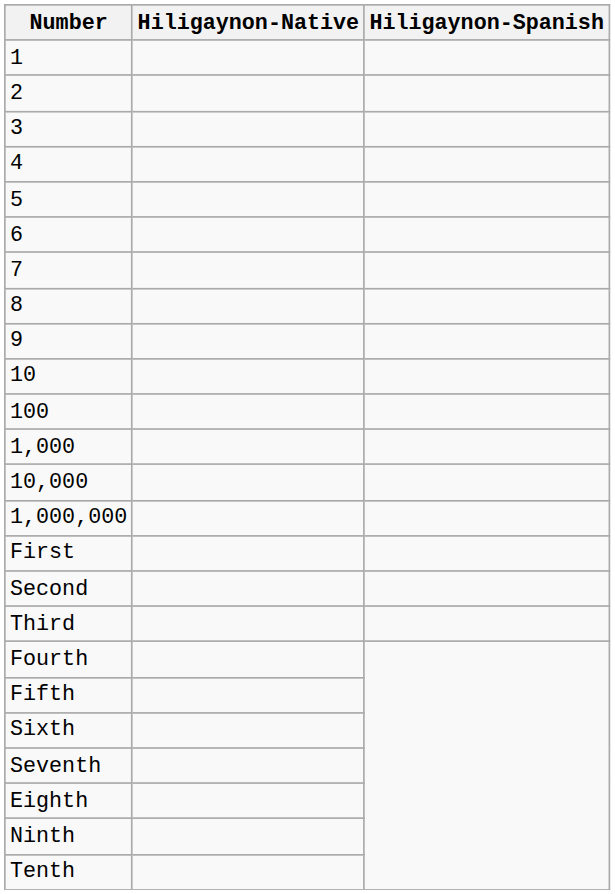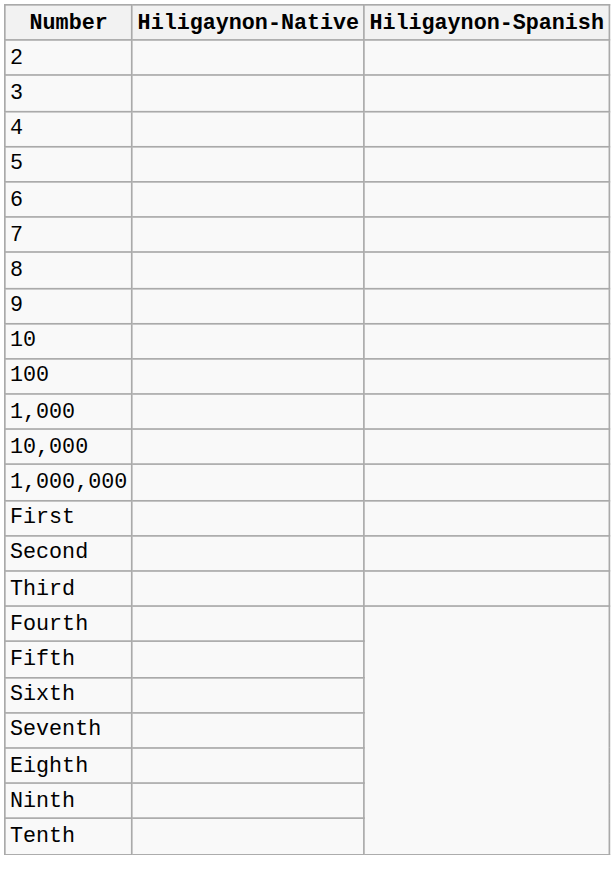 <table class="wikitable">
 <tr>
 <th>Number</th>
 <th>Hiligaynon-Native</th>
 <th>Hiligaynon-Spanish</th>
-</tr>
-<tr>
-<td>1</td>
-<td></td>
-<td></td>
 </tr>
 <tr>
 <td>2</td>
 <td></td>
 <td></td>
 </tr>
 <tr>
 <td>3</td>
 <td></td>
 <td></td>
 </tr>
 <tr>
 <td>4</td>
 <td></td>
 <td></td>
 </tr>
 <tr>
 <td>5</td>
 <td></td>
 <td></td>
 </tr>
 <tr>
 <td>6</td>
 <td></td>
 <td></td>
 </tr>
 <tr>
 <td>7</td>
 <td></td>
 <td></td>
 </tr>
 <tr>
 <td>8</td>
 <td></td>
 <td></td>
 </tr>
 <tr>
 <td>9</td>
 <td></td>
 <td></td>
 </tr>
 <tr>
 <td>10</td>
 <td></td>
 <td></td>
 </tr>
 <tr>
 <td>100</td>
 <td></td>
 <td></td>
 </tr>
 <tr>
 <td>1,000</td>
 <td></td>
 <td></td>
 </tr>
 <tr>
 <td>10,000</td>
 <td></td>
 <td></td>
 </tr>
 <tr>
 <td>1,000,000</td>
 <td></td>
 <td></td>
 </tr>
 <tr>
 <td>First</td>
 <td></td>
 <td></td>
 </tr>
 <tr>
 <td>Second</td>
 <td></td>
 <td></td>
 </tr>
 <tr>
 <td>Third</td>
 <td></td>
 <td></td>
 </tr>
 <tr>
 <td>Fourth</td>
 <td></td>
 </tr>
 <tr>
 <td>Fifth</td>
 <td></td>
 </tr>
 <tr>
 <td>Sixth</td>
 <td></td>
 </tr>
 <tr>
 <td>Seventh</td>
 <td></td>
 </tr>
 <tr>
 <td>Eighth</td>
 <td></td>
 </tr>
 <tr>
 <td>Ninth</td>
 <td></td>
 </tr>
 <tr>
 <td>Tenth</td>
 <td></td>
 </tr>
 </table>
